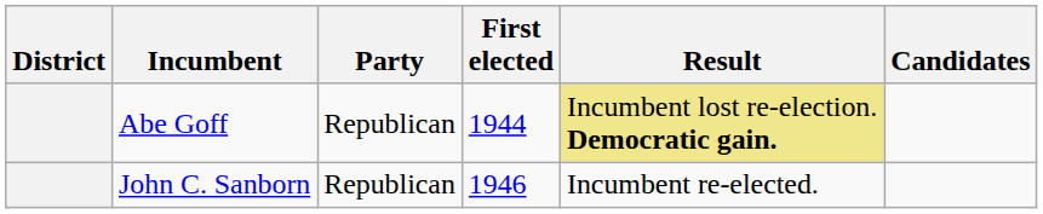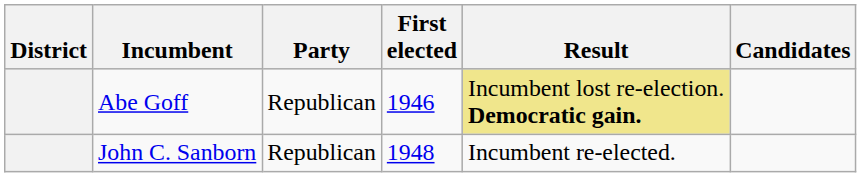 <table class=wikitable>
 <tr valign=bottom>
 <th>District</th>
 <th>Incumbent</th>
 <th>Party</th>
 <th>First<br>elected</th>
 <th>Result</th>
 <th>Candidates</th>
 </tr>
 <tr>
 <th></th>
 <td><a href='#'>Abe Goff</a></td>
 <td>Republican</td>
-<td><a href='#'>1944</a></td>
+<td><a href='#'>1946</a></td>
 <td style="background: khaki;">Incumbent lost re-election.<br><strong>Democratic gain.</strong></td>
 <td nowrap></td>
 </tr>
 <tr>
 <th></th>
 <td><a href='#'>John C. Sanborn</a></td>
 <td>Republican</td>
-<td><a href='#'>1946</a></td>
+<td><a href='#'>1948</a></td>
 <td>Incumbent re-elected.</td>
 <td nowrap></td>
 </tr>
 </table>
